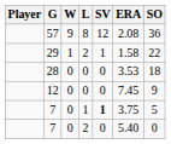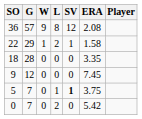 <table class="wikitable sortable">
 <tr>
-<th bgcolor="#DDDDFF">Player</th>
+<th bgcolor="#DDDDFF">SO</th>
 <th bgcolor="#DDDDFF">G</th>
 <th bgcolor="#DDDDFF">W</th>
 <th bgcolor="#DDDDFF">L</th>
 <th bgcolor="#DDDDFF">SV</th>
 <th bgcolor="#DDDDFF">ERA</th>
-<th bgcolor="#DDDDFF">SO</th>
+<th bgcolor="#DDDDFF">Player</th>
 </tr>
 <tr align="center">
-<td></td>
+<td>36</td>
 <td>57</td>
 <td>9</td>
 <td>8</td>
 <td>12</td>
 <td>2.08</td>
-<td>36</td>
+<td></td>
 </tr>
 <tr align="center">
-<td></td>
+<td>22</td>
 <td>29</td>
 <td>1</td>
 <td>2</td>
 <td>1</td>
 <td>1.58</td>
-<td>22</td>
+<td></td>
 </tr>
 <tr align="center">
-<td></td>
+<td>18</td>
 <td>28</td>
 <td>0</td>
 <td>0</td>
 <td>0</td>
-<td>3.53</td>
-<td>18</td>
+<td>3.35</td>
+<td></td>
 </tr>
 <tr align="center">
-<td></td>
+<td>9</td>
 <td>12</td>
 <td>0</td>
 <td>0</td>
 <td>0</td>
 <td>7.45</td>
-<td>9</td>
+<td></td>
 </tr>
 <tr align="center">
-<td></td>
+<td>5</td>
 <td>7</td>
 <td>0</td>
 <td>1</td>
 <td><strong>1</strong></td>
 <td>3.75</td>
-<td>5</td>
+<td></td>
 </tr>
 <tr align="center">
-<td></td>
+<td>0</td>
 <td>7</td>
 <td>0</td>
 <td>2</td>
 <td>0</td>
-<td>5.40</td>
-<td>0</td>
+<td>5.42</td>
+<td></td>
 </tr>
 </table>
